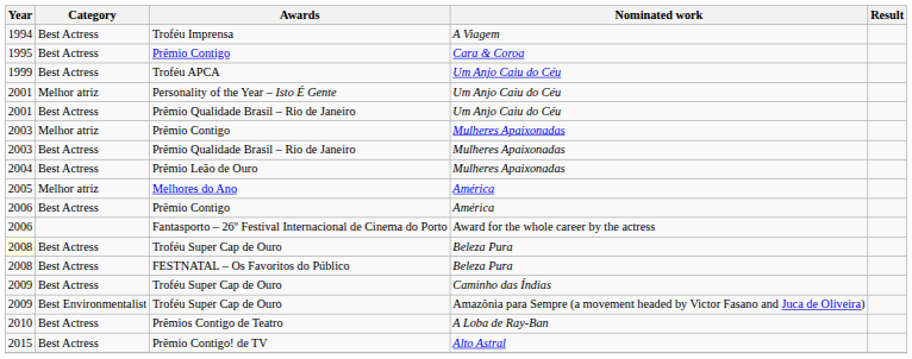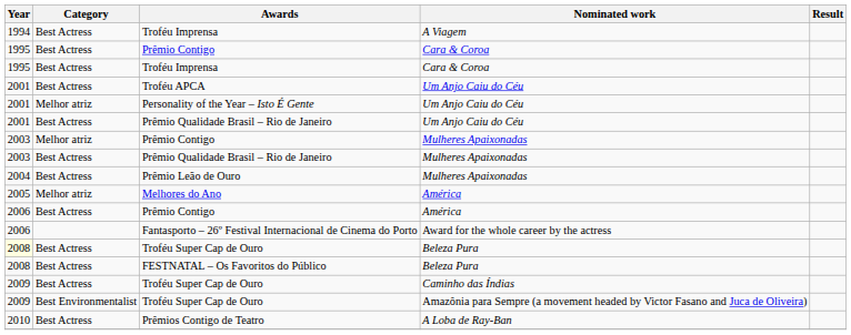 <table class="wikitable">
 <tr>
 <th>Year</th>
 <th>Category</th>
 <th>Awards</th>
 <th>Nominated work</th>
 <th>Result</th>
 </tr>
 <tr>
 <td>1994</td>
 <td>Best Actress</td>
 <td>Troféu Imprensa</td>
 <td><em>A Viagem</em></td>
 <td></td>
 </tr>
 <tr>
 <td>1995</td>
 <td>Best Actress</td>
 <td><a href='#'>Prêmio Contigo</a></td>
 <td><em><a href='#'>Cara & Coroa</a></em></td>
 <td></td>
 </tr>
 <tr>
-<td>1999</td>
+<td>1995</td>
+<td>Best Actress</td>
+<td>Troféu Imprensa</td>
+<td><em>Cara & Coroa</em></td>
+<td></td>
+</tr>
+<tr>
+<td>2001</td>
 <td>Best Actress</td>
 <td>Troféu APCA</td>
 <td><em><a href='#'>Um Anjo Caiu do Céu</a></em></td>
 <td></td>
 </tr>
 <tr>
 <td>2001</td>
 <td>Melhor atriz</td>
 <td>Personality of the Year – <em>Isto É Gente</em></td>
 <td><em>Um Anjo Caiu do Céu</em></td>
 <td></td>
 </tr>
 <tr>
 <td>2001</td>
 <td>Best Actress</td>
 <td>Prêmio Qualidade Brasil – Rio de Janeiro</td>
 <td><em>Um Anjo Caiu do Céu</em></td>
 <td></td>
 </tr>
 <tr>
 <td>2003</td>
 <td>Melhor atriz</td>
 <td>Prêmio Contigo</td>
 <td><em><a href='#'>Mulheres Apaixonadas</a></em></td>
 <td></td>
 </tr>
 <tr>
 <td>2003</td>
 <td>Best Actress</td>
 <td>Prêmio Qualidade Brasil – Rio de Janeiro</td>
 <td><em>Mulheres Apaixonadas</em></td>
 <td></td>
 </tr>
 <tr>
 <td>2004</td>
 <td>Best Actress</td>
 <td>Prêmio Leão de Ouro</td>
 <td><em>Mulheres Apaixonadas</em></td>
 <td></td>
 </tr>
 <tr>
 <td>2005</td>
 <td>Melhor atriz</td>
 <td><a href='#'>Melhores do Ano</a></td>
 <td><em><a href='#'>América</a></em></td>
 <td></td>
 </tr>
 <tr>
 <td>2006</td>
 <td>Best Actress</td>
 <td>Prêmio Contigo</td>
 <td><em>América</em></td>
 <td></td>
 </tr>
 <tr>
 <td>2006</td>
 <td></td>
 <td>Fantasporto – 26º Festival Internacional de Cinema do Porto</td>
 <td>Award for the whole career by the actress</td>
 <td></td>
 </tr>
 <tr>
 <td style="background: lightyellow;">2008</td>
 <td>Best Actress</td>
 <td>Troféu Super Cap de Ouro</td>
 <td><em>Beleza Pura</em></td>
 <td></td>
 </tr>
 <tr>
 <td>2008</td>
 <td>Best Actress</td>
 <td>FESTNATAL – Os Favoritos do Público</td>
 <td><em>Beleza Pura</em></td>
 <td></td>
 </tr>
 <tr>
 <td>2009</td>
 <td>Best Actress</td>
 <td>Troféu Super Cap de Ouro</td>
 <td><em>Caminho das Índias</em></td>
 <td></td>
 </tr>
 <tr>
 <td>2009</td>
 <td>Best Environmentalist</td>
 <td>Troféu Super Cap de Ouro</td>
 <td>Amazônia para Sempre (a movement headed by Victor Fasano and <a href='#'>Juca de Oliveira</a>)</td>
 <td></td>
 </tr>
 <tr>
 <td>2010</td>
 <td>Best Actress</td>
 <td>Prêmios Contigo de Teatro</td>
 <td><em>A Loba de Ray-Ban</em></td>
 <td></td>
 </tr>
 <tr>
-<td>2015</td>
-<td>Best Actress</td>
-<td>Prêmio Contigo! de TV</td>
-<td><em><a href='#'>Alto Astral</a></em></td>
-<td></td>
-</tr>
-<tr>
 </tr>
 </table>
